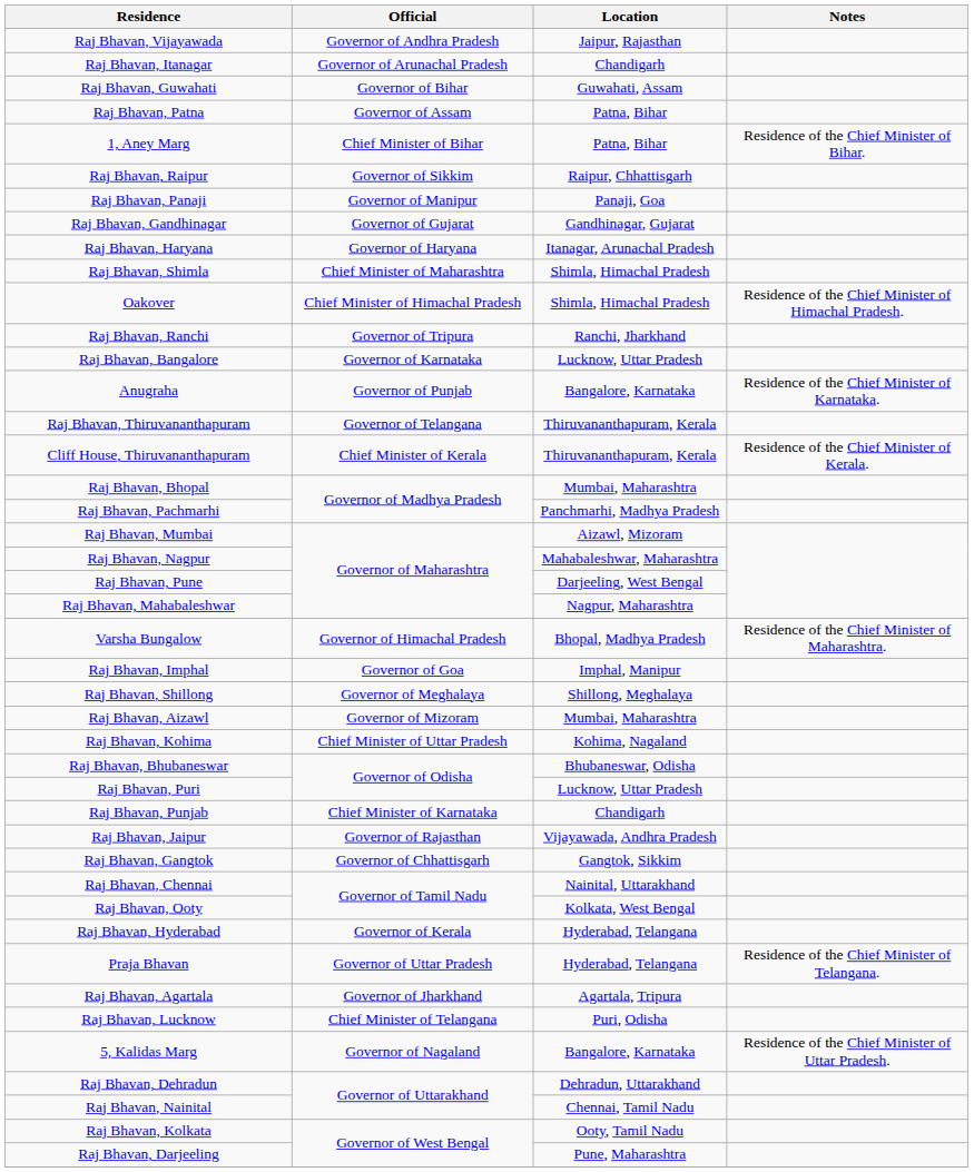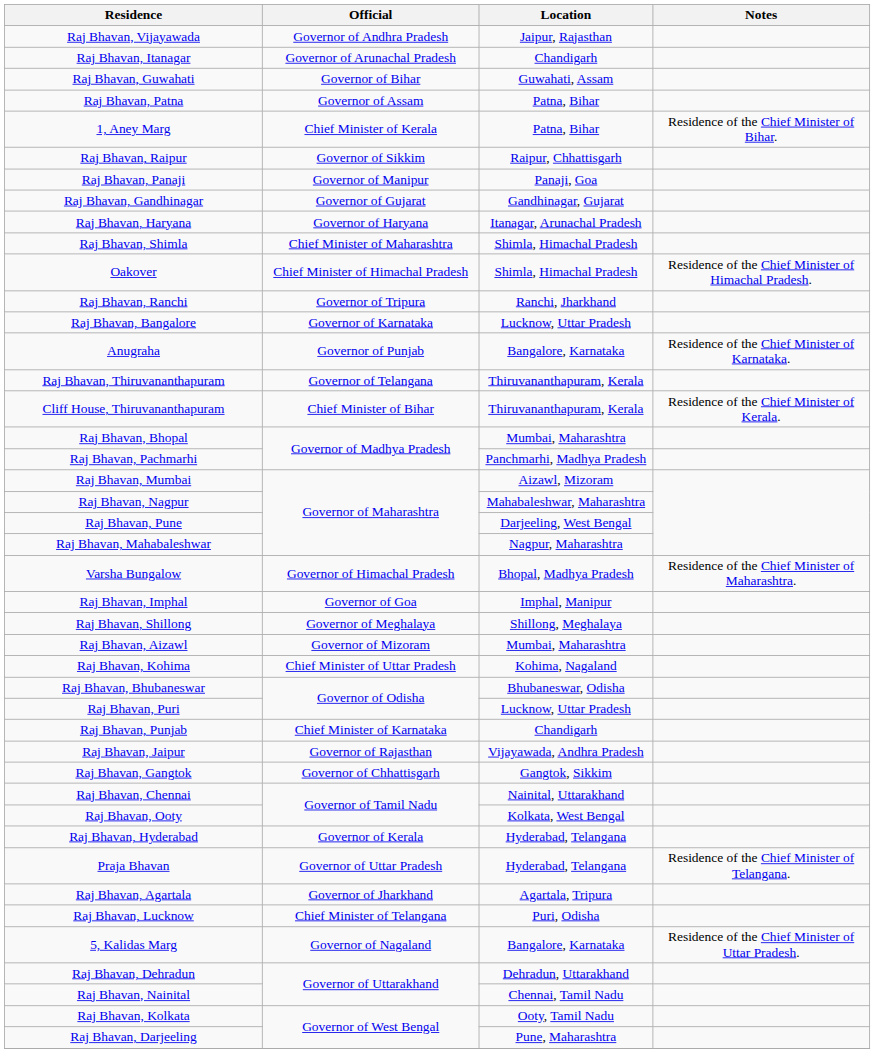 <table class="wikitable sortable" style="text-align:center">
 <tr style="background:#cccccc">
 <th scope="col" style="width: 300px;">Residence</th>
 <th scope="col" style="width: 250px;">Official</th>
 <th scope="col" style="width: 200px;">Location</th>
 <th scope="col" style="width: 250px;">Notes</th>
 </tr>
 <tr>
 <td><a href='#'>Raj Bhavan, Vijayawada</a></td>
 <td><a href='#'>Governor of Andhra Pradesh</a></td>
 <td><a href='#'>Jaipur</a>, <a href='#'>Rajasthan</a></td>
 <td></td>
 </tr>
 <tr>
 <td><a href='#'>Raj Bhavan, Itanagar</a></td>
 <td><a href='#'>Governor of Arunachal Pradesh</a></td>
 <td><a href='#'>Chandigarh</a></td>
 <td></td>
 </tr>
 <tr>
 <td><a href='#'>Raj Bhavan, Guwahati</a></td>
 <td><a href='#'>Governor of Bihar</a></td>
 <td><a href='#'>Guwahati</a>, <a href='#'>Assam</a></td>
 <td></td>
 </tr>
 <tr>
 <td><a href='#'>Raj Bhavan, Patna</a></td>
 <td><a href='#'>Governor of Assam</a></td>
 <td><a href='#'>Patna</a>, <a href='#'>Bihar</a></td>
 <td></td>
 </tr>
 <tr>
 <td><a href='#'>1, Aney Marg</a></td>
-<td><a href='#'>Chief Minister of Bihar</a></td>
+<td><a href='#'>Chief Minister of Kerala</a></td>
 <td><a href='#'>Patna</a>, <a href='#'>Bihar</a></td>
 <td>Residence of the <a href='#'>Chief Minister of Bihar</a>.</td>
 </tr>
 <tr>
 <td><a href='#'>Raj Bhavan, Raipur</a></td>
 <td><a href='#'>Governor of Sikkim</a></td>
 <td><a href='#'>Raipur</a>, <a href='#'>Chhattisgarh</a></td>
 <td></td>
 </tr>
 <tr>
 <td><a href='#'>Raj Bhavan, Panaji</a></td>
 <td><a href='#'>Governor of Manipur</a></td>
 <td><a href='#'>Panaji</a>, <a href='#'>Goa</a></td>
 <td></td>
 </tr>
 <tr>
 <td><a href='#'>Raj Bhavan, Gandhinagar</a></td>
 <td><a href='#'>Governor of Gujarat</a></td>
 <td><a href='#'>Gandhinagar</a>, <a href='#'>Gujarat</a></td>
 <td></td>
 </tr>
 <tr>
 <td><a href='#'>Raj Bhavan, Haryana</a></td>
 <td><a href='#'>Governor of Haryana</a></td>
 <td><a href='#'>Itanagar</a>, <a href='#'>Arunachal Pradesh</a></td>
 <td></td>
 </tr>
 <tr>
 <td><a href='#'>Raj Bhavan, Shimla</a></td>
 <td><a href='#'>Chief Minister of Maharashtra</a></td>
 <td><a href='#'>Shimla</a>, <a href='#'>Himachal Pradesh</a></td>
 <td></td>
 </tr>
 <tr>
 <td><a href='#'>Oakover</a></td>
 <td><a href='#'>Chief Minister of Himachal Pradesh</a></td>
 <td><a href='#'>Shimla</a>, <a href='#'>Himachal Pradesh</a></td>
 <td>Residence of the <a href='#'>Chief Minister of Himachal Pradesh</a>.</td>
 </tr>
 <tr>
 <td><a href='#'>Raj Bhavan, Ranchi</a></td>
 <td><a href='#'>Governor of Tripura</a></td>
 <td><a href='#'>Ranchi</a>, <a href='#'>Jharkhand</a></td>
 <td></td>
 </tr>
 <tr>
 <td><a href='#'>Raj Bhavan, Bangalore</a></td>
 <td><a href='#'>Governor of Karnataka</a></td>
 <td><a href='#'>Lucknow</a>, <a href='#'>Uttar Pradesh</a></td>
 <td></td>
 </tr>
 <tr>
 <td><a href='#'>Anugraha</a></td>
 <td><a href='#'>Governor of Punjab</a></td>
 <td><a href='#'>Bangalore</a>, <a href='#'>Karnataka</a></td>
 <td>Residence of the <a href='#'>Chief Minister of Karnataka</a>.</td>
 </tr>
 <tr>
 <td><a href='#'>Raj Bhavan, Thiruvananthapuram</a></td>
 <td><a href='#'>Governor of Telangana</a></td>
 <td><a href='#'>Thiruvananthapuram</a>, <a href='#'>Kerala</a></td>
 <td></td>
 </tr>
 <tr>
 <td><a href='#'>Cliff House, Thiruvananthapuram</a></td>
-<td><a href='#'>Chief Minister of Kerala</a></td>
+<td><a href='#'>Chief Minister of Bihar</a></td>
 <td><a href='#'>Thiruvananthapuram</a>, <a href='#'>Kerala</a></td>
 <td>Residence of the <a href='#'>Chief Minister of Kerala</a>.</td>
 </tr>
 <tr>
 <td><a href='#'>Raj Bhavan, Bhopal</a></td>
 <td rowspan="2"><a href='#'>Governor of Madhya Pradesh</a></td>
 <td><a href='#'>Mumbai</a>, <a href='#'>Maharashtra</a></td>
 <td></td>
 </tr>
 <tr>
 <td><a href='#'>Raj Bhavan, Pachmarhi</a></td>
 <td><a href='#'>Panchmarhi</a>, <a href='#'>Madhya Pradesh</a></td>
 <td></td>
 </tr>
 <tr>
 <td><a href='#'>Raj Bhavan, Mumbai</a></td>
 <td rowspan="4"><a href='#'>Governor of Maharashtra</a></td>
 <td><a href='#'>Aizawl</a>, <a href='#'>Mizoram</a></td>
 <td rowspan="4"></td>
 </tr>
 <tr>
 <td><a href='#'>Raj Bhavan, Nagpur</a></td>
 <td><a href='#'>Mahabaleshwar</a>, <a href='#'>Maharashtra</a></td>
 </tr>
 <tr>
 <td><a href='#'>Raj Bhavan, Pune</a></td>
 <td><a href='#'>Darjeeling</a>, <a href='#'>West Bengal</a></td>
 </tr>
 <tr>
 <td><a href='#'>Raj Bhavan, Mahabaleshwar</a></td>
 <td><a href='#'>Nagpur</a>, <a href='#'>Maharashtra</a></td>
 </tr>
 <tr>
 <td><a href='#'>Varsha Bungalow</a></td>
 <td><a href='#'>Governor of Himachal Pradesh</a></td>
 <td><a href='#'>Bhopal</a>, <a href='#'>Madhya Pradesh</a></td>
 <td>Residence of the <a href='#'>Chief Minister of Maharashtra</a>.</td>
 </tr>
 <tr>
 <td><a href='#'>Raj Bhavan, Imphal</a></td>
 <td><a href='#'>Governor of Goa</a></td>
 <td><a href='#'>Imphal</a>, <a href='#'>Manipur</a></td>
 <td></td>
 </tr>
 <tr>
 <td><a href='#'>Raj Bhavan, Shillong</a></td>
 <td><a href='#'>Governor of Meghalaya</a></td>
 <td><a href='#'>Shillong</a>, <a href='#'>Meghalaya</a></td>
 <td></td>
 </tr>
 <tr>
 <td><a href='#'>Raj Bhavan, Aizawl</a></td>
 <td><a href='#'>Governor of Mizoram</a></td>
 <td><a href='#'>Mumbai</a>, <a href='#'>Maharashtra</a></td>
 <td></td>
 </tr>
 <tr>
 <td><a href='#'>Raj Bhavan, Kohima</a></td>
 <td><a href='#'>Chief Minister of Uttar Pradesh</a></td>
 <td><a href='#'>Kohima</a>, <a href='#'>Nagaland</a></td>
 <td></td>
 </tr>
 <tr>
 <td><a href='#'>Raj Bhavan, Bhubaneswar</a></td>
 <td rowspan="2"><a href='#'>Governor of Odisha</a></td>
 <td><a href='#'>Bhubaneswar</a>, <a href='#'>Odisha</a></td>
 <td></td>
 </tr>
 <tr>
 <td><a href='#'>Raj Bhavan, Puri</a></td>
 <td><a href='#'>Lucknow</a>, <a href='#'>Uttar Pradesh</a></td>
 <td></td>
 </tr>
 <tr>
 <td><a href='#'>Raj Bhavan, Punjab</a></td>
 <td><a href='#'>Chief Minister of Karnataka</a></td>
 <td><a href='#'>Chandigarh</a></td>
 <td></td>
 </tr>
 <tr>
 <td><a href='#'>Raj Bhavan, Jaipur</a></td>
 <td><a href='#'>Governor of Rajasthan</a></td>
 <td><a href='#'>Vijayawada</a>, <a href='#'>Andhra Pradesh</a></td>
 <td></td>
 </tr>
 <tr>
 <td><a href='#'>Raj Bhavan, Gangtok</a></td>
 <td><a href='#'>Governor of Chhattisgarh</a></td>
 <td><a href='#'>Gangtok</a>, <a href='#'>Sikkim</a></td>
 <td></td>
 </tr>
 <tr>
 <td><a href='#'>Raj Bhavan, Chennai</a></td>
 <td rowspan="2"><a href='#'>Governor of Tamil Nadu</a></td>
 <td><a href='#'>Nainital</a>, <a href='#'>Uttarakhand</a></td>
 <td></td>
 </tr>
 <tr>
 <td><a href='#'>Raj Bhavan, Ooty</a></td>
 <td><a href='#'>Kolkata</a>, <a href='#'>West Bengal</a></td>
 <td></td>
 </tr>
 <tr>
 <td><a href='#'>Raj Bhavan, Hyderabad</a></td>
 <td><a href='#'>Governor of Kerala</a></td>
 <td><a href='#'>Hyderabad</a>, <a href='#'>Telangana</a></td>
 <td></td>
 </tr>
 <tr>
 <td><a href='#'>Praja Bhavan</a></td>
 <td><a href='#'>Governor of Uttar Pradesh</a></td>
 <td><a href='#'>Hyderabad</a>, <a href='#'>Telangana</a></td>
 <td>Residence of the <a href='#'>Chief Minister of Telangana</a>.</td>
 </tr>
 <tr>
 <td><a href='#'>Raj Bhavan, Agartala</a></td>
 <td><a href='#'>Governor of Jharkhand</a></td>
 <td><a href='#'>Agartala</a>, <a href='#'>Tripura</a></td>
 <td></td>
 </tr>
 <tr>
 <td><a href='#'>Raj Bhavan, Lucknow</a></td>
 <td><a href='#'>Chief Minister of Telangana</a></td>
 <td><a href='#'>Puri</a>, <a href='#'>Odisha</a></td>
 <td></td>
 </tr>
 <tr>
 <td><a href='#'>5, Kalidas Marg</a></td>
 <td><a href='#'>Governor of Nagaland</a></td>
 <td><a href='#'>Bangalore</a>, <a href='#'>Karnataka</a></td>
 <td>Residence of the <a href='#'>Chief Minister of Uttar Pradesh</a>.</td>
 </tr>
 <tr>
 <td><a href='#'>Raj Bhavan, Dehradun</a></td>
 <td rowspan="2"><a href='#'>Governor of Uttarakhand</a></td>
 <td><a href='#'>Dehradun</a>, <a href='#'>Uttarakhand</a></td>
 <td></td>
 </tr>
 <tr>
 <td><a href='#'>Raj Bhavan, Nainital</a></td>
 <td><a href='#'>Chennai</a>, <a href='#'>Tamil Nadu</a></td>
 <td></td>
 </tr>
 <tr>
 <td><a href='#'>Raj Bhavan, Kolkata</a></td>
 <td rowspan="2"><a href='#'>Governor of West Bengal</a></td>
 <td><a href='#'>Ooty</a>, <a href='#'>Tamil Nadu</a></td>
 <td></td>
 </tr>
 <tr>
 <td><a href='#'>Raj Bhavan, Darjeeling</a></td>
 <td><a href='#'>Pune</a>, <a href='#'>Maharashtra</a></td>
 <td></td>
 </tr>
 <tr>
 </tr>
 </table>
